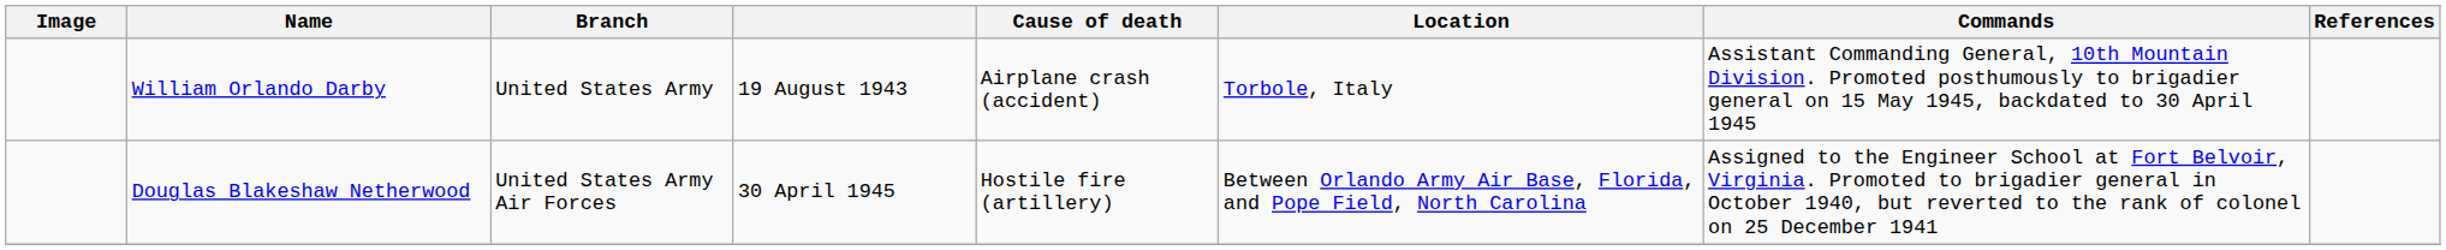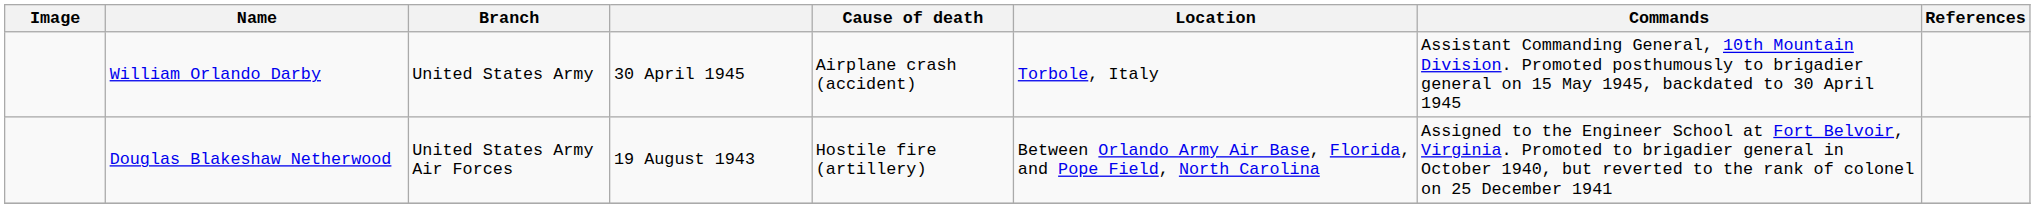 <table class="wikitable sortable">
 <tr>
 <th style="width: 5%">Image</th>
 <th style="width: 15%">Name</th>
 <th style="width: 10%">Branch</th>
 <th style="width: 10%"></th>
 <th style="width: 10%">Cause of death</th>
 <th style="width: 20%">Location</th>
 <th style="width: 25%">Commands</th>
 <th style="width: 10%">References</th>
 </tr>
 <tr>
 <td></td>
 <td><a href='#'>William Orlando Darby</a></td>
 <td>United States Army</td>
-<td>19 August 1943</td>
+<td>30 April 1945</td>
 <td>Airplane crash (accident)</td>
 <td><a href='#'>Torbole</a>, Italy</td>
 <td>Assistant Commanding General, <a href='#'>10th Mountain Division</a>. Promoted posthumously to brigadier general on 15 May 1945, backdated to 30 April 1945</td>
 <td></td>
 </tr>
 <tr>
 <td></td>
 <td><a href='#'>Douglas Blakeshaw Netherwood</a></td>
 <td>United States Army Air Forces</td>
-<td>30 April 1945</td>
+<td>19 August 1943</td>
 <td>Hostile fire (artillery)</td>
 <td>Between <a href='#'>Orlando Army Air Base</a>, <a href='#'>Florida</a>, and <a href='#'>Pope Field</a>, <a href='#'>North Carolina</a></td>
 <td>Assigned to the Engineer School at <a href='#'>Fort Belvoir</a>, <a href='#'>Virginia</a>. Promoted to brigadier general in October 1940, but reverted to the rank of colonel on 25 December 1941</td>
 <td></td>
 </tr>
 <tr>
 </tr>
 </table>
